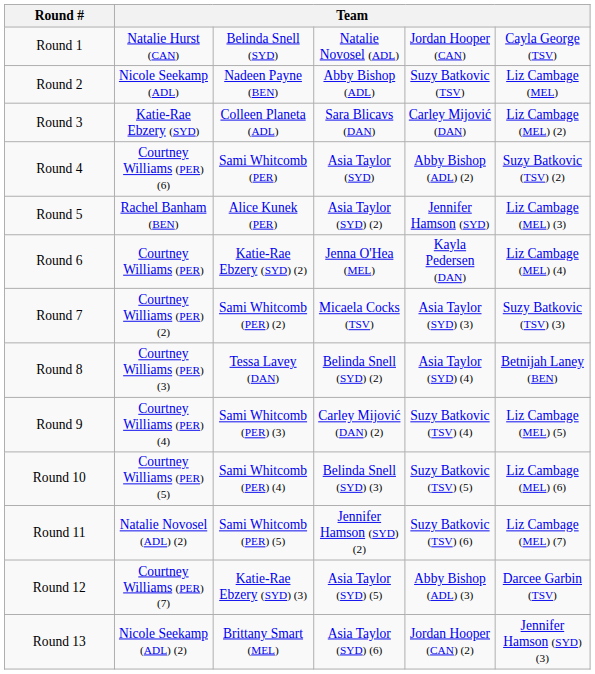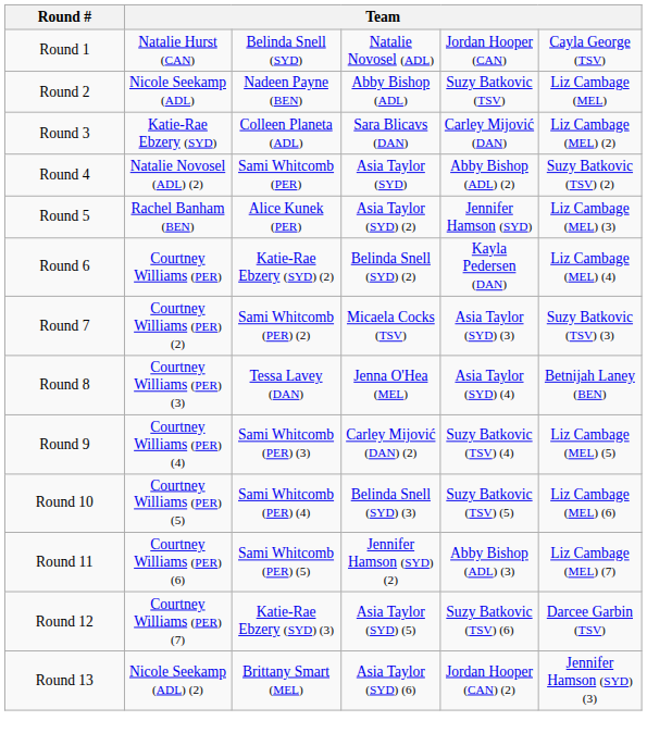 <table class="wikitable" style="width: 100%; text-align:center; font-size:90%">
 <tr>
 <th rowspan=1 width=110>Round #</th>
 <th colspan=5 width=50>Team</th>
 </tr>
 <tr>
 <td>Round 1</td>
 <td><a href='#'>Natalie Hurst</a> <small> (<a href='#'>CAN</a>) </small></td>
 <td><a href='#'>Belinda Snell</a> <small> (<a href='#'>SYD</a>) </small></td>
 <td><a href='#'>Natalie Novosel</a> <small> (<a href='#'>ADL</a>) </small></td>
 <td><a href='#'>Jordan Hooper</a> <small> (<a href='#'>CAN</a>) </small></td>
 <td><a href='#'>Cayla George</a> <small> (<a href='#'>TSV</a>) </small></td>
 </tr>
 <tr>
 <td>Round 2</td>
 <td><a href='#'>Nicole Seekamp</a> <small> (<a href='#'>ADL</a>) </small></td>
 <td><a href='#'>Nadeen Payne</a> <small> (<a href='#'>BEN</a>) </small></td>
 <td><a href='#'>Abby Bishop</a> <small> (<a href='#'>ADL</a>) </small></td>
 <td><a href='#'>Suzy Batkovic</a> <small> (<a href='#'>TSV</a>) </small></td>
 <td><a href='#'>Liz Cambage</a> <small> (<a href='#'>MEL</a>) </small></td>
 </tr>
 <tr>
 <td>Round 3</td>
 <td><a href='#'>Katie-Rae Ebzery</a> <small> (<a href='#'>SYD</a>) </small></td>
 <td><a href='#'>Colleen Planeta</a> <small> (<a href='#'>ADL</a>) </small></td>
 <td><a href='#'>Sara Blicavs</a> <small> (<a href='#'>DAN</a>) </small></td>
 <td><a href='#'>Carley Mijović</a> <small> (<a href='#'>DAN</a>) </small></td>
 <td><a href='#'>Liz Cambage</a> <small> (<a href='#'>MEL</a>) (2)</small></td>
 </tr>
 <tr>
 <td>Round 4</td>
-<td><a href='#'>Courtney Williams</a> <small> (<a href='#'>PER</a>) (6)</small></td>
+<td><a href='#'>Natalie Novosel</a> <small> (<a href='#'>ADL</a>) (2)</small></td>
 <td><a href='#'>Sami Whitcomb</a> <small> (<a href='#'>PER</a>) </small></td>
 <td><a href='#'>Asia Taylor</a> <small> (<a href='#'>SYD</a>) </small></td>
 <td><a href='#'>Abby Bishop</a> <small> (<a href='#'>ADL</a>) (2)</small></td>
 <td><a href='#'>Suzy Batkovic</a> <small> (<a href='#'>TSV</a>) (2)</small></td>
 </tr>
 <tr>
 <td>Round 5</td>
 <td><a href='#'>Rachel Banham</a> <small> (<a href='#'>BEN</a>) </small></td>
 <td><a href='#'>Alice Kunek</a> <small> (<a href='#'>PER</a>) </small></td>
 <td><a href='#'>Asia Taylor</a> <small> (<a href='#'>SYD</a>) (2)</small></td>
 <td><a href='#'>Jennifer Hamson</a> <small> (<a href='#'>SYD</a>) </small></td>
 <td><a href='#'>Liz Cambage</a> <small> (<a href='#'>MEL</a>) (3)</small></td>
 </tr>
 <tr>
 <td>Round 6</td>
 <td><a href='#'>Courtney Williams</a> <small> (<a href='#'>PER</a>) </small></td>
 <td><a href='#'>Katie-Rae Ebzery</a> <small> (<a href='#'>SYD</a>) (2)</small></td>
-<td><a href='#'>Jenna O'Hea</a> <small> (<a href='#'>MEL</a>) </small></td>
+<td><a href='#'>Belinda Snell</a> <small> (<a href='#'>SYD</a>) (2)</small></td>
 <td><a href='#'>Kayla Pedersen</a> <small> (<a href='#'>DAN</a>) </small></td>
 <td><a href='#'>Liz Cambage</a> <small> (<a href='#'>MEL</a>) (4)</small></td>
 </tr>
 <tr>
 <td>Round 7</td>
 <td><a href='#'>Courtney Williams</a> <small> (<a href='#'>PER</a>) (2)</small></td>
 <td><a href='#'>Sami Whitcomb</a> <small> (<a href='#'>PER</a>) (2)</small></td>
 <td><a href='#'>Micaela Cocks</a> <small> (<a href='#'>TSV</a>) </small></td>
 <td><a href='#'>Asia Taylor</a> <small> (<a href='#'>SYD</a>) (3)</small></td>
 <td><a href='#'>Suzy Batkovic</a> <small> (<a href='#'>TSV</a>) (3)</small></td>
 </tr>
 <tr>
 <td>Round 8</td>
 <td><a href='#'>Courtney Williams</a> <small> (<a href='#'>PER</a>) (3)</small></td>
 <td><a href='#'>Tessa Lavey</a> <small> (<a href='#'>DAN</a>) </small></td>
-<td><a href='#'>Belinda Snell</a> <small> (<a href='#'>SYD</a>) (2)</small></td>
+<td><a href='#'>Jenna O'Hea</a> <small> (<a href='#'>MEL</a>) </small></td>
 <td><a href='#'>Asia Taylor</a> <small> (<a href='#'>SYD</a>) (4)</small></td>
 <td><a href='#'>Betnijah Laney</a> <small> (<a href='#'>BEN</a>) </small></td>
 </tr>
 <tr>
 <td>Round 9</td>
 <td><a href='#'>Courtney Williams</a> <small> (<a href='#'>PER</a>) (4)</small></td>
 <td><a href='#'>Sami Whitcomb</a> <small> (<a href='#'>PER</a>) (3)</small></td>
 <td><a href='#'>Carley Mijović</a> <small> (<a href='#'>DAN</a>) (2)</small></td>
 <td><a href='#'>Suzy Batkovic</a> <small> (<a href='#'>TSV</a>) (4)</small></td>
 <td><a href='#'>Liz Cambage</a> <small> (<a href='#'>MEL</a>) (5)</small></td>
 </tr>
 <tr>
 <td>Round 10</td>
 <td><a href='#'>Courtney Williams</a> <small> (<a href='#'>PER</a>) (5)</small></td>
 <td><a href='#'>Sami Whitcomb</a> <small> (<a href='#'>PER</a>) (4)</small></td>
 <td><a href='#'>Belinda Snell</a> <small> (<a href='#'>SYD</a>) (3)</small></td>
 <td><a href='#'>Suzy Batkovic</a> <small> (<a href='#'>TSV</a>) (5)</small></td>
 <td><a href='#'>Liz Cambage</a> <small> (<a href='#'>MEL</a>) (6)</small></td>
 </tr>
 <tr>
 <td>Round 11</td>
-<td><a href='#'>Natalie Novosel</a> <small> (<a href='#'>ADL</a>) (2)</small></td>
+<td><a href='#'>Courtney Williams</a> <small> (<a href='#'>PER</a>) (6)</small></td>
 <td><a href='#'>Sami Whitcomb</a> <small> (<a href='#'>PER</a>) (5)</small></td>
 <td><a href='#'>Jennifer Hamson</a> <small> (<a href='#'>SYD</a>) (2)</small></td>
-<td><a href='#'>Suzy Batkovic</a> <small> (<a href='#'>TSV</a>) (6)</small></td>
+<td><a href='#'>Abby Bishop</a> <small> (<a href='#'>ADL</a>) (3)</small></td>
 <td><a href='#'>Liz Cambage</a> <small> (<a href='#'>MEL</a>) (7)</small></td>
 </tr>
 <tr>
 <td>Round 12</td>
 <td><a href='#'>Courtney Williams</a> <small> (<a href='#'>PER</a>) (7)</small></td>
 <td><a href='#'>Katie-Rae Ebzery</a> <small> (<a href='#'>SYD</a>) (3)</small></td>
 <td><a href='#'>Asia Taylor</a> <small> (<a href='#'>SYD</a>) (5)</small></td>
-<td><a href='#'>Abby Bishop</a> <small> (<a href='#'>ADL</a>) (3)</small></td>
+<td><a href='#'>Suzy Batkovic</a> <small> (<a href='#'>TSV</a>) (6)</small></td>
 <td><a href='#'>Darcee Garbin</a> <small> (<a href='#'>TSV</a>) </small></td>
 </tr>
 <tr>
 <td>Round 13</td>
 <td><a href='#'>Nicole Seekamp</a> <small> (<a href='#'>ADL</a>) (2)</small></td>
 <td><a href='#'>Brittany Smart</a> <small> (<a href='#'>MEL</a>) </small></td>
 <td><a href='#'>Asia Taylor</a> <small> (<a href='#'>SYD</a>) (6)</small></td>
 <td><a href='#'>Jordan Hooper</a> <small> (<a href='#'>CAN</a>) (2)</small></td>
 <td><a href='#'>Jennifer Hamson</a> <small> (<a href='#'>SYD</a>) (3)</small></td>
 </tr>
 </table>
